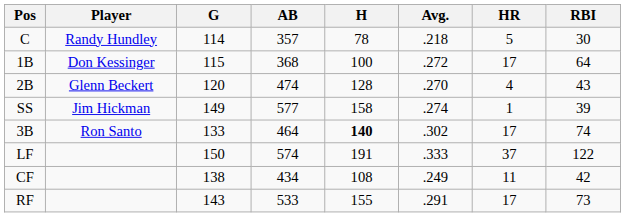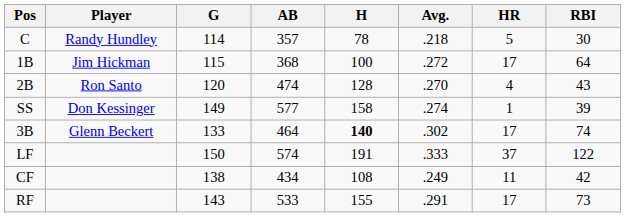 <table class="wikitable sortable">
 <tr>
 <th bgcolor="#DDDDFF" width="5%">Pos</th>
 <th bgcolor="#DDDDFF" width="16%">Player</th>
 <th bgcolor="#DDDDFF" width="9%">G</th>
 <th bgcolor="#DDDDFF" width="9%">AB</th>
 <th bgcolor="#DDDDFF" width="9%">H</th>
 <th bgcolor="#DDDDFF" width="9%">Avg.</th>
 <th bgcolor="#DDDDFF" width="9%">HR</th>
 <th bgcolor="#DDDDFF" width="9%">RBI</th>
 </tr>
 <tr align="center">
 <td>C</td>
 <td><a href='#'>Randy Hundley</a></td>
 <td>114</td>
 <td>357</td>
 <td>78</td>
 <td>.218</td>
 <td>5</td>
 <td>30</td>
 </tr>
 <tr align="center">
 <td>1B</td>
-<td><a href='#'>Don Kessinger</a></td>
+<td><a href='#'>Jim Hickman</a></td>
 <td>115</td>
 <td>368</td>
 <td>100</td>
 <td>.272</td>
 <td>17</td>
 <td>64</td>
 </tr>
 <tr align="center">
 <td>2B</td>
-<td><a href='#'>Glenn Beckert</a></td>
+<td><a href='#'>Ron Santo</a></td>
 <td>120</td>
 <td>474</td>
 <td>128</td>
 <td>.270</td>
 <td>4</td>
 <td>43</td>
 </tr>
 <tr align="center">
 <td>SS</td>
-<td><a href='#'>Jim Hickman</a></td>
+<td><a href='#'>Don Kessinger</a></td>
 <td>149</td>
 <td>577</td>
 <td>158</td>
 <td>.274</td>
 <td>1</td>
 <td>39</td>
 </tr>
 <tr align="center">
 <td>3B</td>
-<td><a href='#'>Ron Santo</a></td>
+<td><a href='#'>Glenn Beckert</a></td>
 <td>133</td>
 <td>464</td>
 <td><strong>140</strong></td>
 <td>.302</td>
 <td>17</td>
 <td>74</td>
 </tr>
 <tr align="center">
 <td>LF</td>
 <td></td>
 <td>150</td>
 <td>574</td>
 <td>191</td>
 <td>.333</td>
 <td>37</td>
 <td>122</td>
 </tr>
 <tr align="center">
 <td>CF</td>
 <td></td>
 <td>138</td>
 <td>434</td>
 <td>108</td>
 <td>.249</td>
 <td>11</td>
 <td>42</td>
 </tr>
 <tr align="center">
 <td>RF</td>
 <td></td>
 <td>143</td>
 <td>533</td>
 <td>155</td>
 <td>.291</td>
 <td>17</td>
 <td>73</td>
 </tr>
 </table>
